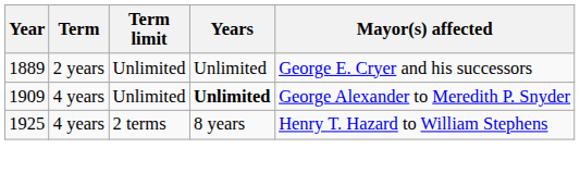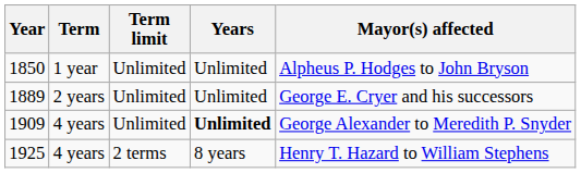 <table class="wikitable">
 <tr>
 <th>Year</th>
 <th>Term</th>
 <th>Term<br>limit</th>
 <th>Years</th>
 <th>Mayor(s) affected</th>
+</tr>
+<tr>
+<td>1850</td>
+<td>1 year</td>
+<td>Unlimited</td>
+<td>Unlimited</td>
+<td><a href='#'>Alpheus P. Hodges</a> to <a href='#'>John Bryson</a></td>
 </tr>
 <tr>
 <td>1889</td>
 <td>2 years</td>
 <td>Unlimited</td>
 <td>Unlimited</td>
 <td><a href='#'>George E. Cryer</a> and his successors</td>
 </tr>
 <tr>
 <td>1909</td>
 <td>4 years</td>
 <td>Unlimited</td>
 <td><strong>Unlimited</strong></td>
 <td><a href='#'>George Alexander</a> to <a href='#'>Meredith P. Snyder</a></td>
 </tr>
 <tr>
 <td>1925</td>
 <td>4 years</td>
 <td>2 terms</td>
 <td>8 years</td>
 <td><a href='#'>Henry T. Hazard</a> to <a href='#'>William Stephens</a></td>
 </tr>
 </table>
